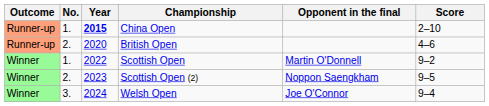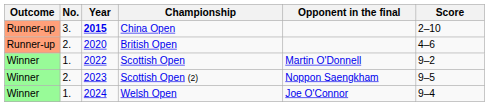 <table class="sortable wikitable">
 <tr>
 <th width="80">Outcome</th>
 <th width="20">No.</th>
 <th width="50">Year</th>
 <th width="250">Championship</th>
 <th width="200">Opponent in the final</th>
 <th width="100">Score</th>
 </tr>
 <tr>
 <td style="background:#ffa07a;">Runner-up</td>
-<td>1.</td>
+<td>3.</td>
 <td><strong><a href='#'>2015</a></strong></td>
 <td><a href='#'>China Open</a></td>
 <td> </td>
 <td>2–10</td>
 </tr>
 <tr>
 <td style="background:#ffa07a;">Runner-up</td>
 <td>2.</td>
 <td><a href='#'>2020</a></td>
 <td><a href='#'>British Open</a></td>
 <td> </td>
 <td>4–6</td>
 </tr>
 <tr>
 <td style="background:#98FB98;">Winner</td>
 <td>1.</td>
 <td><a href='#'>2022</a></td>
 <td><a href='#'>Scottish Open</a></td>
 <td> <a href='#'>Martin O'Donnell</a></td>
 <td>9–2</td>
 </tr>
 <tr>
 <td style="background:#98FB98;">Winner</td>
 <td>2.</td>
 <td><a href='#'>2023</a></td>
 <td><a href='#'>Scottish Open</a> <small>(2)</small></td>
 <td> <a href='#'>Noppon Saengkham</a></td>
 <td>9–5</td>
 </tr>
 <tr>
 <td style="background:#98FB98;">Winner</td>
-<td>3.</td>
+<td>1.</td>
 <td><a href='#'>2024</a></td>
 <td><a href='#'>Welsh Open</a></td>
 <td> <a href='#'>Joe O'Connor</a></td>
 <td>9–4</td>
 </tr>
 </table>
